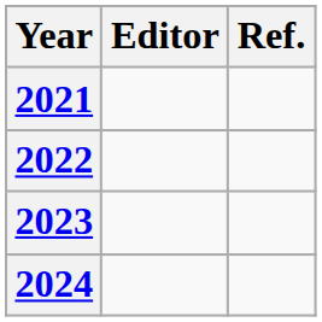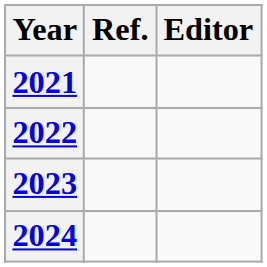 <table class="wikitable sortable">
 <tr>
 <th>Year</th>
+<th>Ref.</th>
 <th>Editor</th>
-<th>Ref.</th>
 </tr>
 <tr>
 <th><a href='#'>2021</a></th>
 <td></td>
 <td></td>
 </tr>
 <tr>
 <th><a href='#'>2022</a></th>
 <td></td>
 <td></td>
 </tr>
 <tr>
 <th><a href='#'>2023</a></th>
 <td></td>
 <td></td>
 </tr>
 <tr>
 <th><a href='#'>2024</a></th>
 <td></td>
 <td></td>
 </tr>
 </table>
